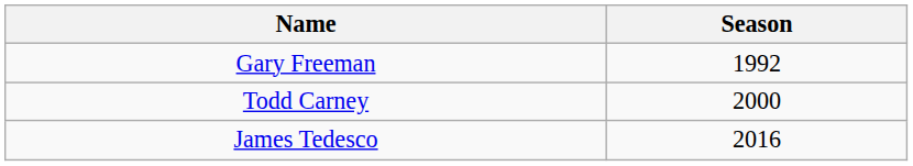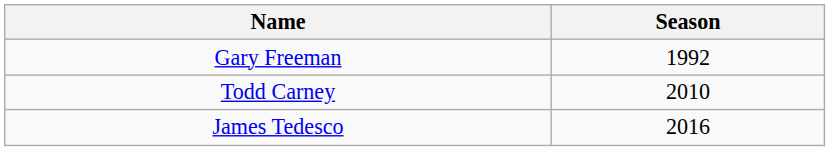 <table class="wikitable" width="30%" style="text-align: center;">
 <tr>
 <th width="20%">Name</th>
 <th width="10%">Season</th>
 </tr>
 <tr>
 <td><a href='#'>Gary Freeman</a></td>
 <td>1992</td>
 </tr>
 <tr>
 <td><a href='#'>Todd Carney</a></td>
-<td>2000</td>
+<td>2010</td>
 </tr>
 <tr>
 <td><a href='#'>James Tedesco</a></td>
 <td>2016</td>
 </tr>
 </table>
